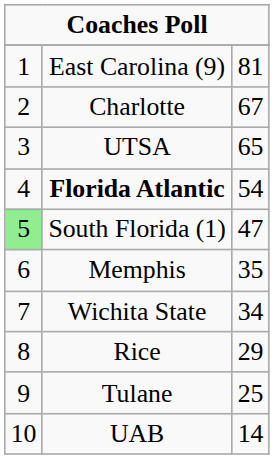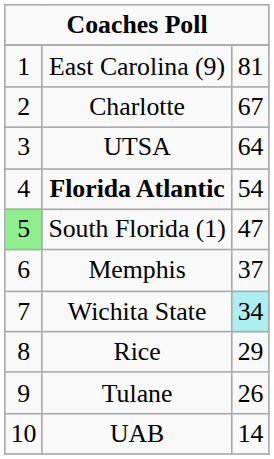 <table class="wikitable">
 <tr style="text-align:center;">
 <td colspan="3"><strong>Coaches Poll</strong></td>
 </tr>
 <tr style="text-align:center;">
 </tr>
 <tr style="text-align:center;">
 <td>1</td>
 <td>East Carolina (9)</td>
 <td>81</td>
 </tr>
 <tr style="text-align:center;">
 <td>2</td>
 <td>Charlotte</td>
 <td>67</td>
 </tr>
 <tr style="text-align:center;">
 <td>3</td>
 <td>UTSA</td>
-<td>65</td>
+<td>64</td>
 </tr>
 <tr style="text-align:center;">
 <td>4</td>
 <td><strong>Florida Atlantic</strong></td>
 <td>54</td>
 </tr>
 <tr style="text-align:center;">
 <td style="background: lightgreen;">5</td>
 <td>South Florida (1)</td>
 <td>47</td>
 </tr>
 <tr style="text-align:center;">
 <td>6</td>
 <td>Memphis</td>
-<td>35</td>
+<td>37</td>
 </tr>
 <tr style="text-align:center;">
 <td>7</td>
 <td>Wichita State</td>
-<td>34</td>
+<td style="background: paleturquoise;">34</td>
 </tr>
 <tr style="text-align:center;">
 <td>8</td>
 <td>Rice</td>
 <td>29</td>
 </tr>
 <tr style="text-align:center;">
 <td>9</td>
 <td>Tulane</td>
-<td>25</td>
+<td>26</td>
 </tr>
 <tr style="text-align:center;">
 <td>10</td>
 <td>UAB</td>
 <td>14</td>
 </tr>
 </table>
